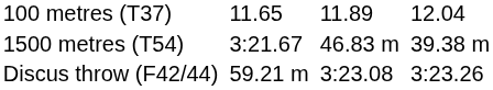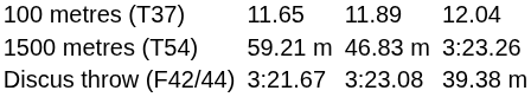 <table>
 <tr>
 <td>100 metres (T37)<br></td>
 <td></td>
 <td>11.65</td>
 <td></td>
 <td>11.89</td>
 <td></td>
 <td>12.04</td>
 </tr>
 <tr>
 <td>1500 metres (T54)<br></td>
 <td></td>
-<td>3:21.67</td>
+<td>59.21 m</td>
 <td></td>
 <td>46.83 m</td>
 <td></td>
-<td>39.38 m</td>
+<td>3:23.26</td>
 </tr>
 <tr>
 <td>Discus throw (F42/44)<br></td>
 <td></td>
-<td>59.21 m</td>
+<td>3:21.67</td>
 <td></td>
 <td>3:23.08</td>
 <td></td>
-<td>3:23.26</td>
+<td>39.38 m</td>
 </tr>
 </table>
